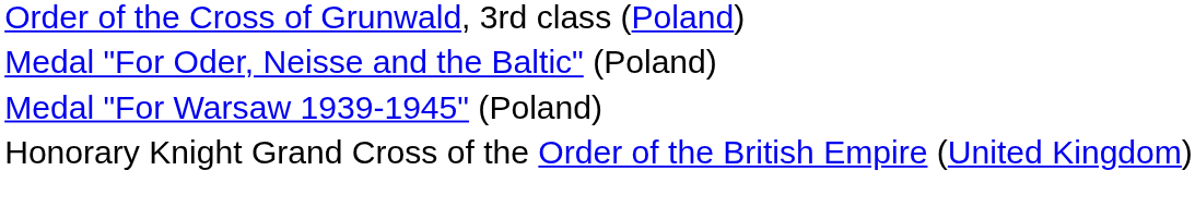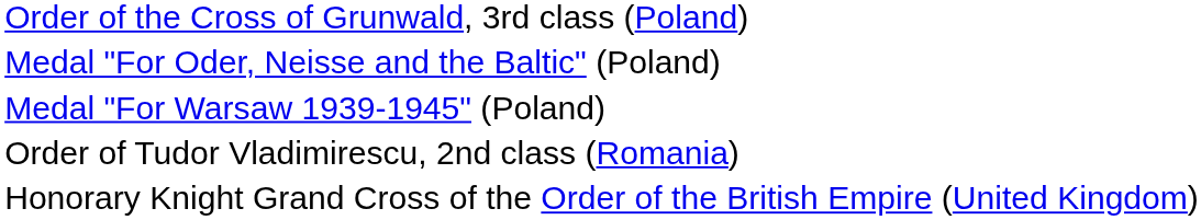 <table>
 <tr>
 <td></td>
 <td><a href='#'>Order of the Cross of Grunwald</a>, 3rd class (<a href='#'>Poland</a>)</td>
 </tr>
 <tr>
 <td></td>
 <td><a href='#'>Medal "For Oder, Neisse and the Baltic"</a> (Poland)</td>
 </tr>
 <tr>
 <td></td>
 <td><a href='#'>Medal "For Warsaw 1939-1945"</a> (Poland)</td>
 </tr>
 <tr>
 <td></td>
+<td>Order of Tudor Vladimirescu, 2nd class (<a href='#'>Romania</a>)</td>
+</tr>
+<tr>
+<td></td>
 <td>Honorary Knight Grand Cross of the <a href='#'>Order of the British Empire</a> (<a href='#'>United Kingdom</a>)</td>
 </tr>
 <tr>
 </tr>
 </table>
